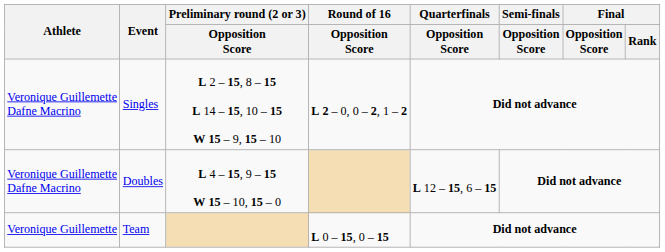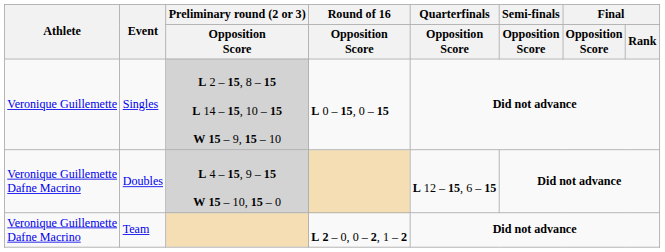 <table class="wikitable" border="1" style="font-size:90%">
 <tr>
 <th rowspan=2>Athlete</th>
 <th rowspan=2>Event</th>
 <th>Preliminary round (2 or 3)</th>
 <th>Round of 16</th>
 <th>Quarterfinals</th>
 <th>Semi-finals</th>
 <th colspan=2>Final</th>
 </tr>
 <tr>
 <th>Opposition<br>Score</th>
 <th>Opposition<br>Score</th>
 <th>Opposition<br>Score</th>
 <th>Opposition<br>Score</th>
 <th>Opposition<br>Score</th>
 <th>Rank</th>
 </tr>
 <tr>
-<td><a href='#'>Veronique Guillemette</a><br><a href='#'>Dafne Macrino</a></td>
+<td><a href='#'>Veronique Guillemette</a></td>
 <td><a href='#'>Singles</a></td>
-<td align=center><br><strong>L</strong> 2 – <strong>15</strong>, 8 – <strong>15</strong><br><br><strong>L</strong> 14 – <strong>15</strong>, 10 – <strong>15</strong><br><br><strong>W</strong> <strong>15</strong> – 9, <strong>15</strong> – 10</td>
-<td align=center><br><strong>L</strong> <strong>2</strong> – 0, 0 – <strong>2</strong>, 1 – <strong>2</strong></td>
+<td align=center style="background: lightgrey;"><br><strong>L</strong> 2 – <strong>15</strong>, 8 – <strong>15</strong><br><br><strong>L</strong> 14 – <strong>15</strong>, 10 – <strong>15</strong><br><br><strong>W</strong> <strong>15</strong> – 9, <strong>15</strong> – 10</td>
+<td><br><strong>L</strong> 0 – <strong>15</strong>, 0 – <strong>15</strong></td>
 <td align="center" colspan="7"><strong>Did not advance</strong></td>
 </tr>
 <tr>
 <td><a href='#'>Veronique Guillemette</a><br><a href='#'>Dafne Macrino</a></td>
 <td><a href='#'>Doubles</a></td>
-<td align=center><br><strong>L</strong> 4 – <strong>15</strong>, 9 – <strong>15</strong><br><br><strong>W</strong> <strong>15</strong> – 10, <strong>15</strong> – 0</td>
+<td align=center style="background: lightgrey;"><br><strong>L</strong> 4 – <strong>15</strong>, 9 – <strong>15</strong><br><br><strong>W</strong> <strong>15</strong> – 10, <strong>15</strong> – 0</td>
 <td align=center bgcolor=wheat></td>
 <td><br><strong>L</strong> 12 – <strong>15</strong>, 6 – <strong>15</strong></td>
 <td align="center" colspan="7"><strong>Did not advance</strong></td>
 </tr>
 <tr>
-<td><a href='#'>Veronique Guillemette</a></td>
+<td><a href='#'>Veronique Guillemette</a><br><a href='#'>Dafne Macrino</a></td>
 <td><a href='#'>Team</a></td>
 <td align=center bgcolor=wheat></td>
-<td><br><strong>L</strong> 0 – <strong>15</strong>, 0 – <strong>15</strong></td>
+<td align=center><br><strong>L</strong> <strong>2</strong> – 0, 0 – <strong>2</strong>, 1 – <strong>2</strong></td>
 <td align="center" colspan="7"><strong>Did not advance</strong></td>
 </tr>
 </table>
